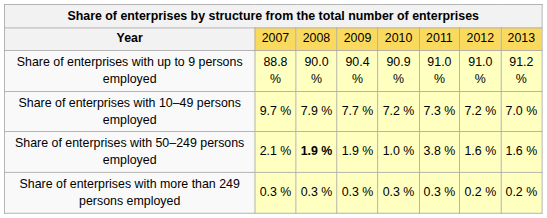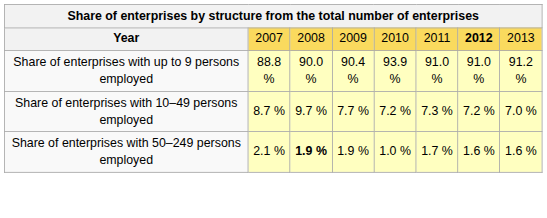 <table width="70%" class="wikitable" style="text-align:center;font-size:89%;line-height:140%">
 <tr>
 <th colspan=8>Share of enterprises by structure from the total number of enterprises</th>
 </tr>
 <tr>
 <th style="text-align:center">Year</th>
 <td style="background:#FADA5E">2007</td>
 <td style="background:#FADA5E">2008</td>
 <td style="background:#FADA5E">2009</td>
 <td style="background:#FADA5E">2010</td>
 <td style="background:#FADA5E">2011</td>
-<td style="background:#FADA5E">2012</td>
+<td style="background:#FADA5E"><strong>2012</strong></td>
 <td style="background:#FADA5E">2013</td>
 </tr>
 <tr>
 <td>Share of enterprises with up to 9 persons employed</td>
 <td style="background:#FFFFC0">88.8 %</td>
 <td style="background:#FFFFC0">90.0 %</td>
 <td style="background:#FFFFC0">90.4 %</td>
-<td style="background:#FFFFC0">90.9 %</td>
+<td style="background:#FFFFC0">93.9 %</td>
 <td style="background:#FFFFC0">91.0 %</td>
 <td style="background:#FFFFC0">91.0 %</td>
 <td style="background:#FFFFC0">91.2 %</td>
 </tr>
 <tr>
 <td>Share of enterprises with 10–49 persons employed</td>
+<td style="background:#FFFFC0">8.7 %</td>
 <td style="background:#FFFFC0">9.7 %</td>
-<td style="background:#FFFFC0">7.9 %</td>
 <td style="background:#FFFFC0">7.7 %</td>
 <td style="background:#FFFFC0">7.2 %</td>
 <td style="background:#FFFFC0">7.3 %</td>
 <td style="background:#FFFFC0">7.2 %</td>
 <td style="background:#FFFFC0">7.0 %</td>
 </tr>
 <tr>
 <td>Share of enterprises with 50–249 persons employed</td>
 <td style="background:#FFFFC0">2.1 %</td>
 <td style="background:#FFFFC0"><strong>1.9 %</strong></td>
 <td style="background:#FFFFC0">1.9 %</td>
 <td style="background:#FFFFC0">1.0 %</td>
-<td style="background:#FFFFC0">3.8 %</td>
+<td style="background:#FFFFC0">1.7 %</td>
 <td style="background:#FFFFC0">1.6 %</td>
 <td style="background:#FFFFC0">1.6 %</td>
 </tr>
-<tr>
-<td>Share of enterprises with more than 249 persons employed</td>
-<td style="background:#FFFFC0">0.3 %</td>
-<td style="background:#FFFFC0">0.3 %</td>
-<td style="background:#FFFFC0">0.3 %</td>
-<td style="background:#FFFFC0">0.3 %</td>
-<td style="background:#FFFFC0">0.3 %</td>
-<td style="background:#FFFFC0">0.2 %</td>
-<td style="background:#FFFFC0">0.2 %</td>
-</tr>
 </table>
